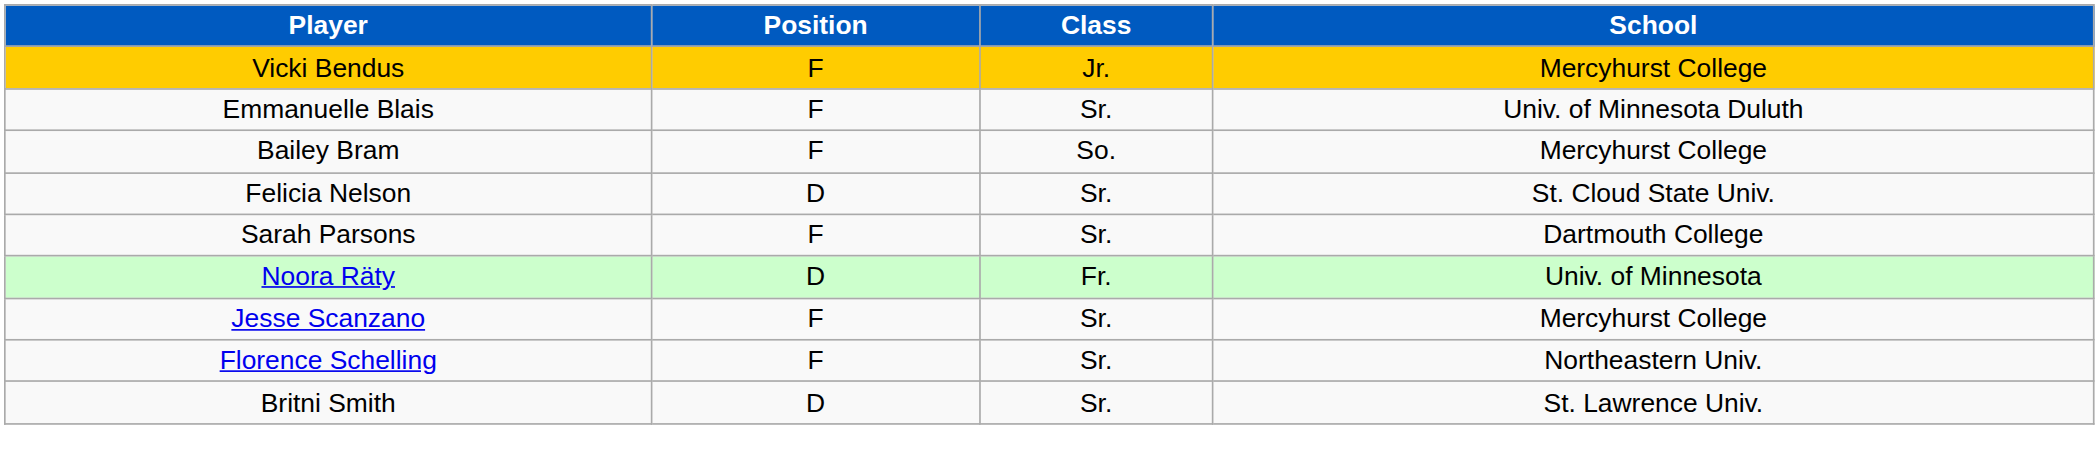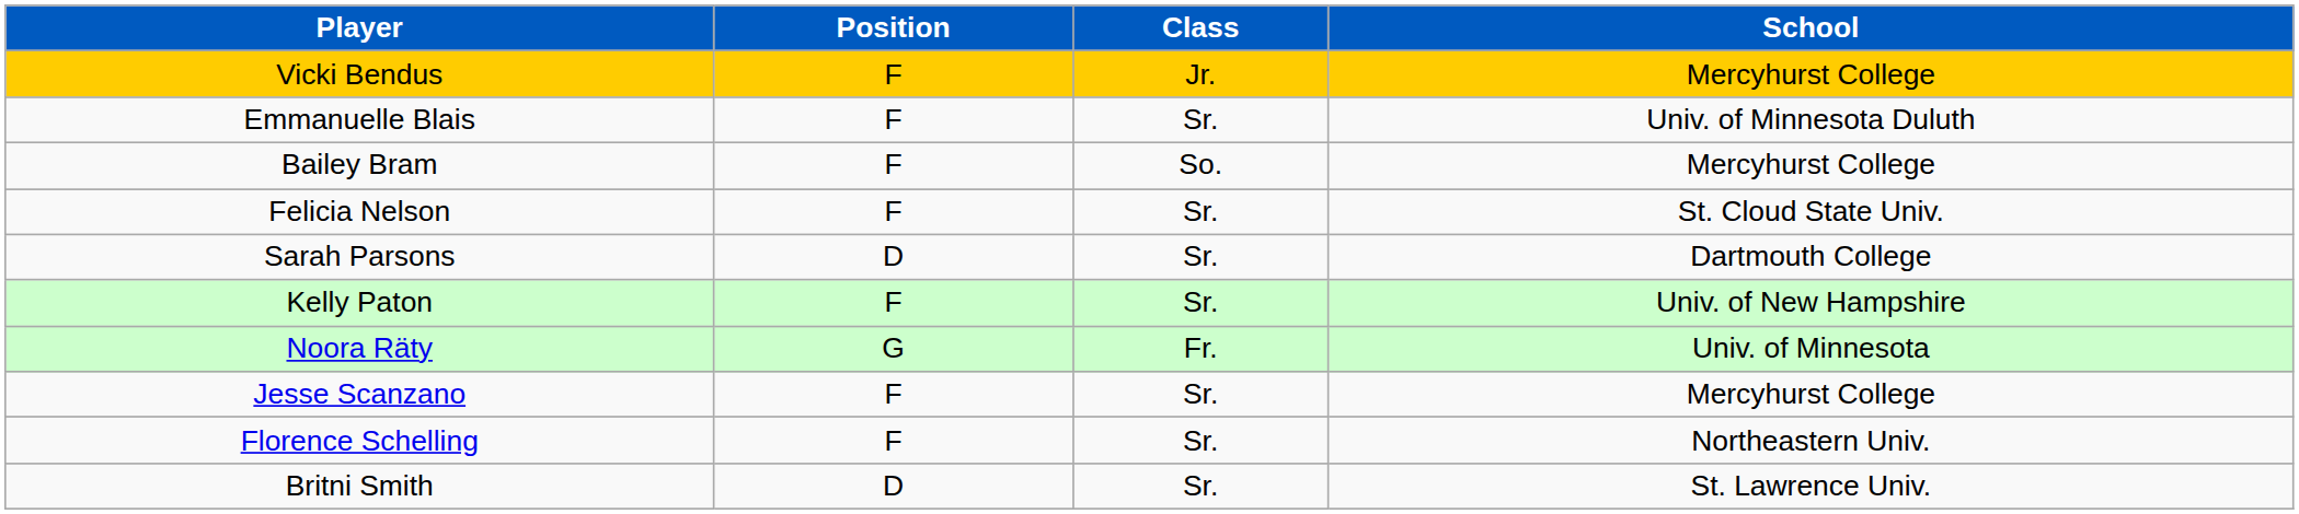 <table class="wikitable" style="width:80%;">
 <tr style="text-align:center; background:#005ac0; color:#fff;">
 <td><strong>Player</strong></td>
 <td><strong>Position</strong></td>
 <td><strong>Class</strong></td>
 <td><strong>School</strong></td>
 </tr>
 <tr style="text-align:center; background:#fc0;">
 <td>Vicki Bendus</td>
 <td>F</td>
 <td>Jr.</td>
 <td>Mercyhurst College</td>
 </tr>
 <tr style="text-align:center;" bgcolor="">
 <td>Emmanuelle Blais</td>
 <td>F</td>
 <td>Sr.</td>
 <td>Univ. of Minnesota Duluth</td>
 </tr>
 <tr style="text-align:center;" bgcolor="">
 <td>Bailey Bram</td>
 <td>F</td>
 <td>So.</td>
 <td>Mercyhurst College</td>
 </tr>
 <tr style="text-align:center;" bgcolor="">
 <td>Felicia Nelson</td>
-<td>D</td>
+<td>F</td>
 <td>Sr.</td>
 <td>St. Cloud State Univ.</td>
 </tr>
 <tr style="text-align:center;" bgcolor="">
 <td>Sarah Parsons</td>
-<td>F</td>
+<td>D</td>
 <td>Sr.</td>
 <td>Dartmouth College</td>
 </tr>
 <tr style="text-align:center; background:#cfc;">
+<td>Kelly Paton</td>
+<td>F</td>
+<td>Sr.</td>
+<td>Univ. of New Hampshire</td>
+</tr>
+<tr style="text-align:center; background:#cfc;">
 <td><a href='#'>Noora Räty</a></td>
-<td>D</td>
+<td>G</td>
 <td>Fr.</td>
 <td>Univ. of Minnesota</td>
 </tr>
 <tr style="text-align:center;" bgcolor="">
 <td><a href='#'>Jesse Scanzano</a></td>
 <td>F</td>
 <td>Sr.</td>
 <td>Mercyhurst College</td>
 </tr>
 <tr style="text-align:center;" bgcolor="">
 <td><a href='#'>Florence Schelling</a></td>
 <td>F</td>
 <td>Sr.</td>
 <td>Northeastern Univ.</td>
 </tr>
 <tr style="text-align:center;" bgcolor="">
 <td>Britni Smith</td>
 <td>D</td>
 <td>Sr.</td>
 <td>St. Lawrence Univ.</td>
 </tr>
 </table>
